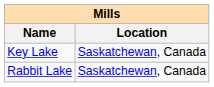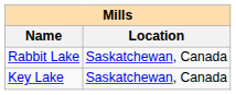 <table class="wikitable" align="center">
 <tr>
 <th colspan="2" style="background:#ffdead;" align="center">Mills</th>
 </tr>
 <tr>
 <th>Name</th>
 <th>Location</th>
 </tr>
 <tr>
+<td><a href='#'>Rabbit Lake</a></td>
+<td><a href='#'>Saskatchewan</a>, Canada</td>
+</tr>
+<tr>
 <td><a href='#'>Key Lake</a></td>
 <td><a href='#'>Saskatchewan</a>, Canada</td>
 </tr>
-<tr>
-<td><a href='#'>Rabbit Lake</a></td>
-<td><a href='#'>Saskatchewan</a>, Canada</td>
-</tr>
 </table>
